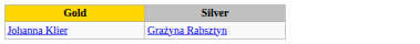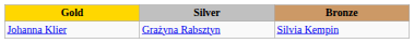 <table class="wikitable" style="text-align:left">
 <tr align="center">
 <td width=200 bgcolor=gold><strong>Gold</strong></td>
 <td width=200 bgcolor=silver><strong>Silver</strong></td>
+<td width=200 bgcolor=CC9966><strong>Bronze</strong></td>
 </tr>
 <tr>
 <td><a href='#'>Johanna Klier</a><br><em></em></td>
 <td><a href='#'>Grażyna Rabsztyn</a><br><em></em></td>
+<td><a href='#'>Silvia Kempin</a><br><em></em></td>
 </tr>
 </table>
